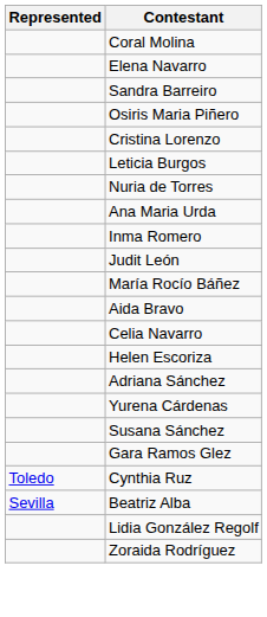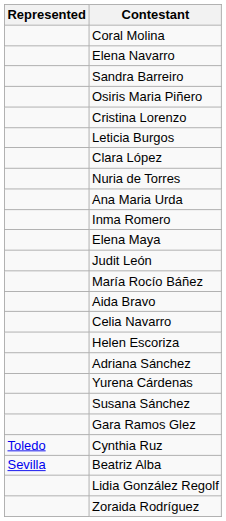 <table class="wikitable sortable" style="font-size: 90%;">
 <tr>
 <th>Represented</th>
 <th>Contestant</th>
 </tr>
 <tr>
 <td></td>
 <td>Coral Molina</td>
 </tr>
 <tr>
 <td></td>
 <td>Elena Navarro</td>
 </tr>
 <tr>
 <td></td>
 <td>Sandra Barreiro</td>
 </tr>
 <tr>
 <td></td>
 <td>Osiris Maria Piñero</td>
 </tr>
 <tr>
 <td></td>
 <td>Cristina Lorenzo</td>
 </tr>
 <tr>
 <td></td>
 <td>Leticia Burgos</td>
 </tr>
 <tr>
 <td></td>
+<td>Clara López</td>
+</tr>
+<tr>
+<td></td>
 <td>Nuria de Torres</td>
 </tr>
 <tr>
 <td></td>
 <td>Ana Maria Urda</td>
 </tr>
 <tr>
 <td></td>
 <td>Inma Romero</td>
+</tr>
+<tr>
+<td></td>
+<td>Elena Maya</td>
 </tr>
 <tr>
 <td></td>
 <td>Judit León</td>
 </tr>
 <tr>
 <td></td>
 <td>María Rocío Báñez</td>
 </tr>
 <tr>
 <td></td>
 <td>Aida Bravo</td>
 </tr>
 <tr>
 <td></td>
 <td>Celia Navarro</td>
 </tr>
 <tr>
 <td></td>
 <td>Helen Escoriza</td>
 </tr>
 <tr>
 <td></td>
 <td>Adriana Sánchez</td>
 </tr>
 <tr>
 <td></td>
 <td>Yurena Cárdenas</td>
 </tr>
 <tr>
 <td></td>
 <td>Susana Sánchez</td>
 </tr>
 <tr>
 <td></td>
 <td>Gara Ramos Glez</td>
 </tr>
 <tr>
 <td> <a href='#'>Toledo</a></td>
 <td>Cynthia Ruz</td>
 </tr>
 <tr>
 <td> <a href='#'>Sevilla</a></td>
 <td>Beatriz Alba</td>
 </tr>
 <tr>
 <td></td>
 <td>Lidia González Regolf</td>
 </tr>
 <tr>
 <td></td>
 <td>Zoraida Rodríguez</td>
 </tr>
 </table>
